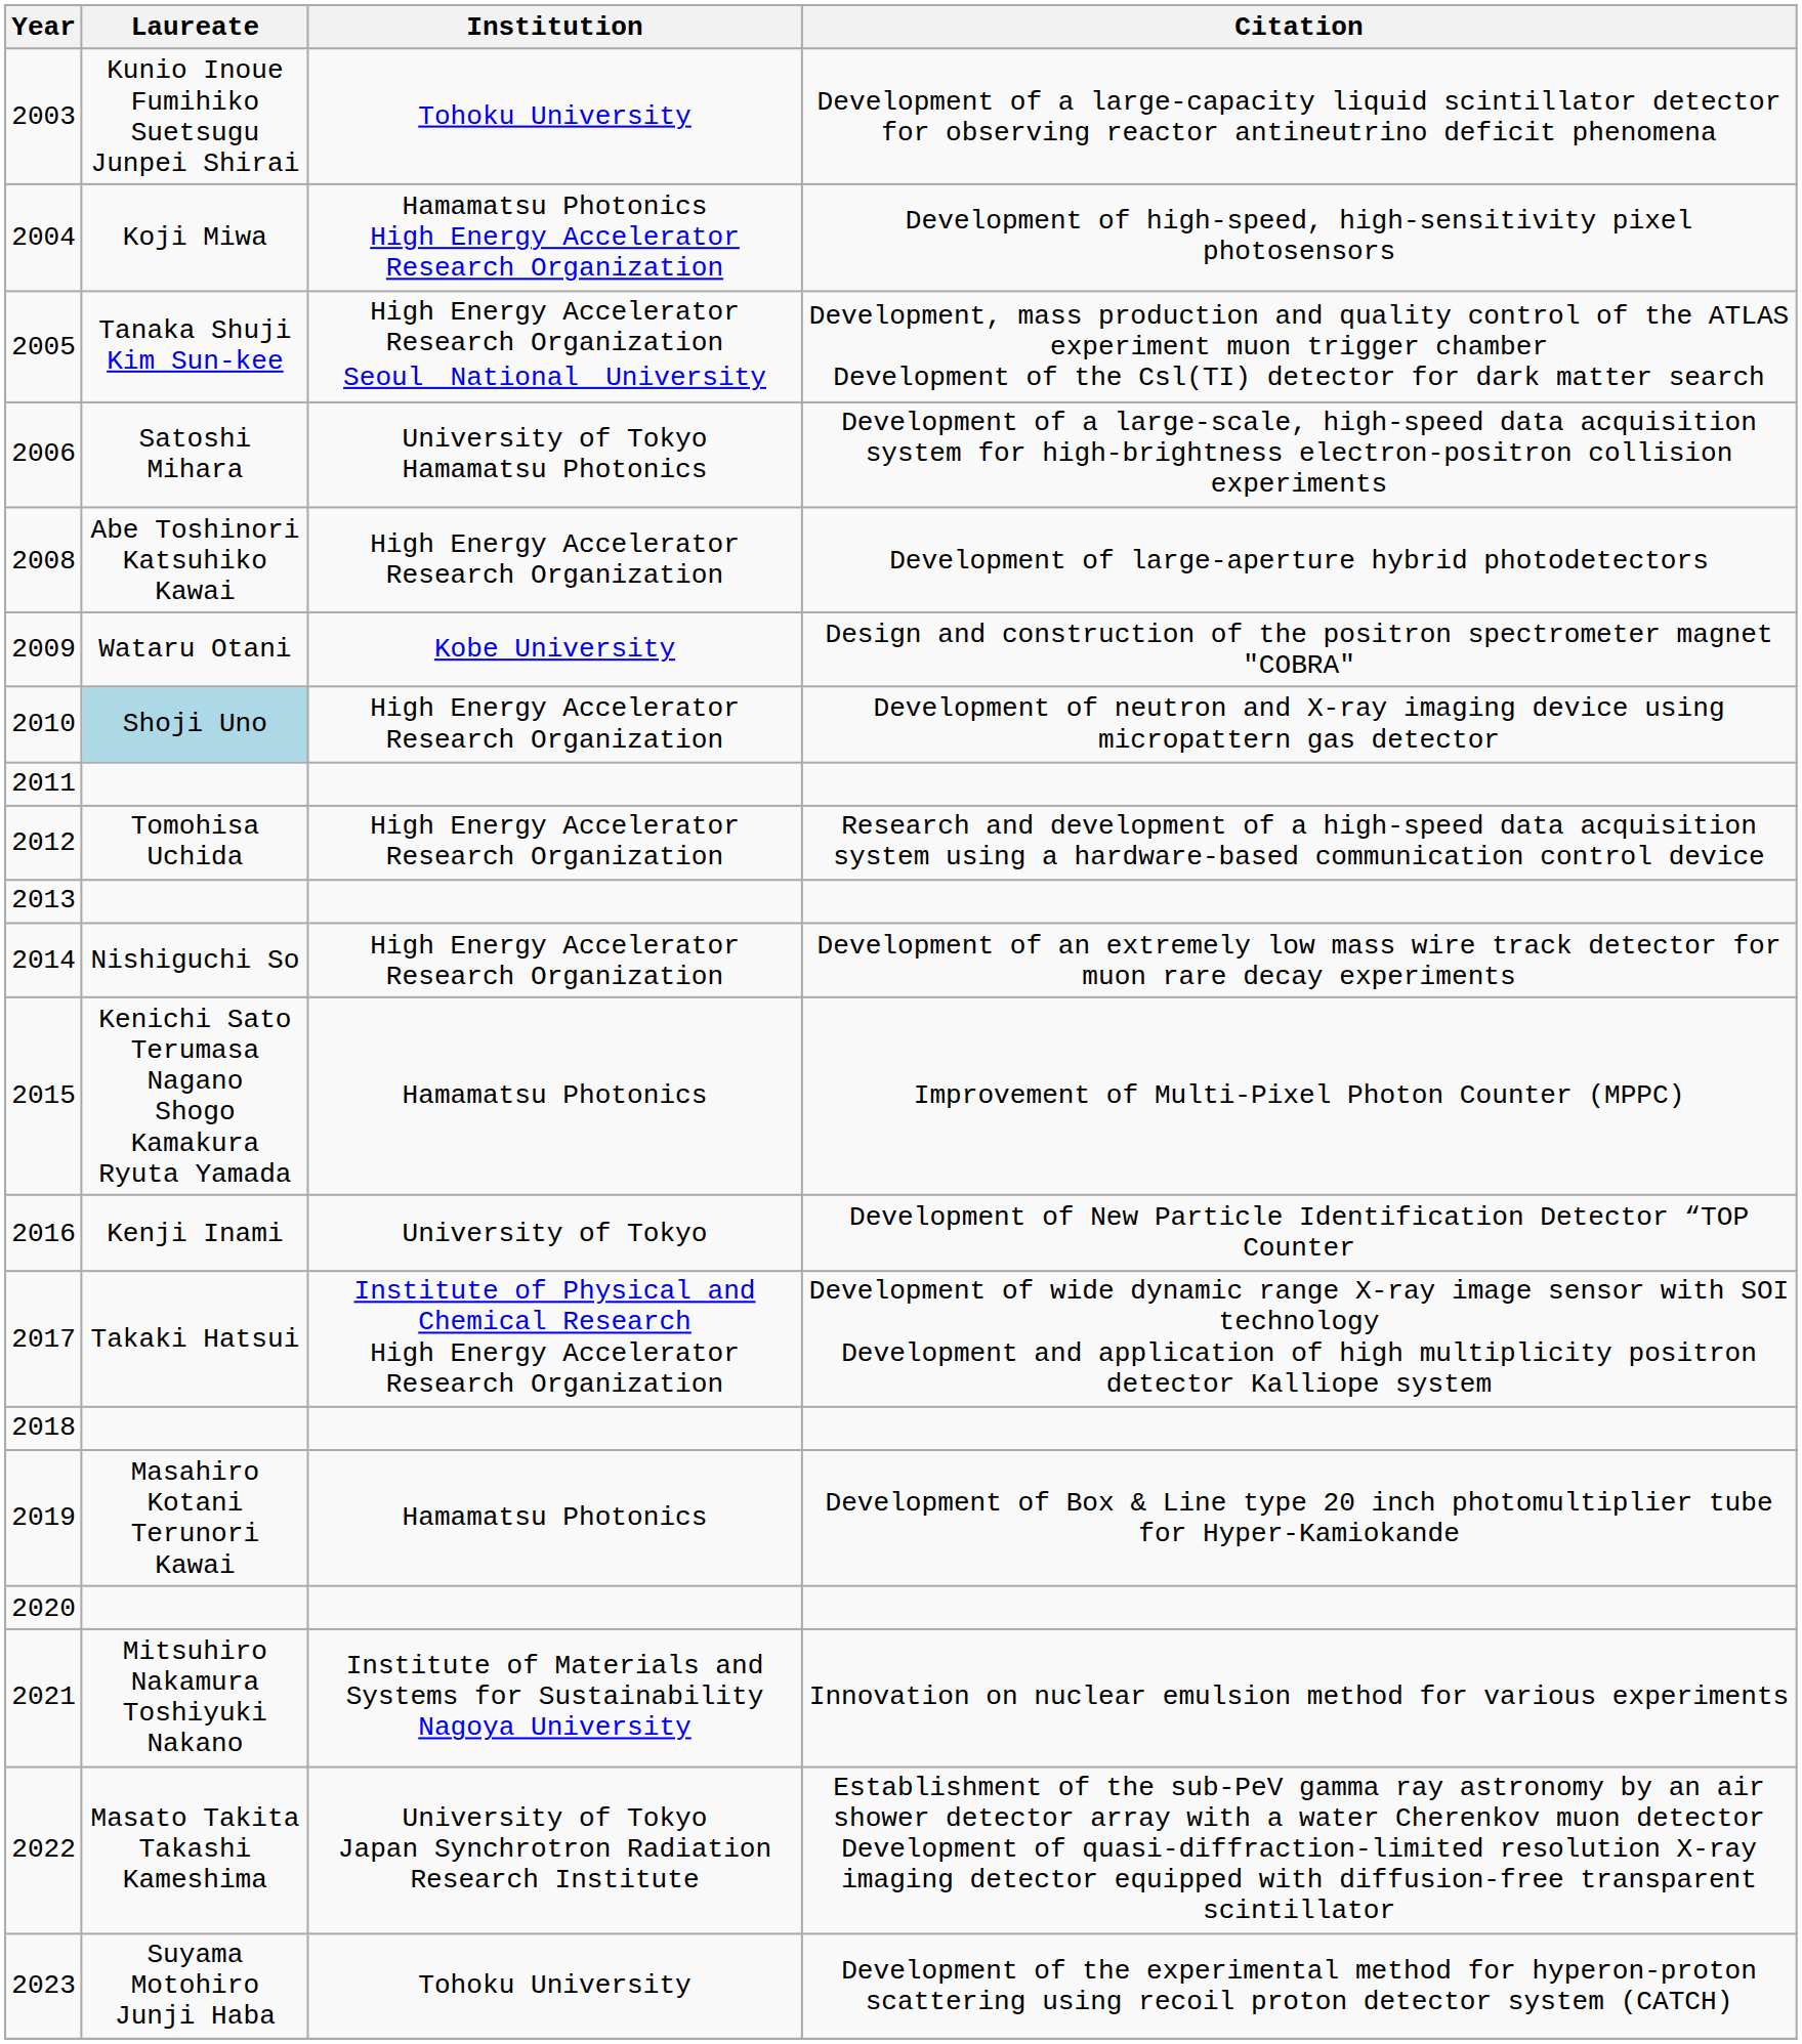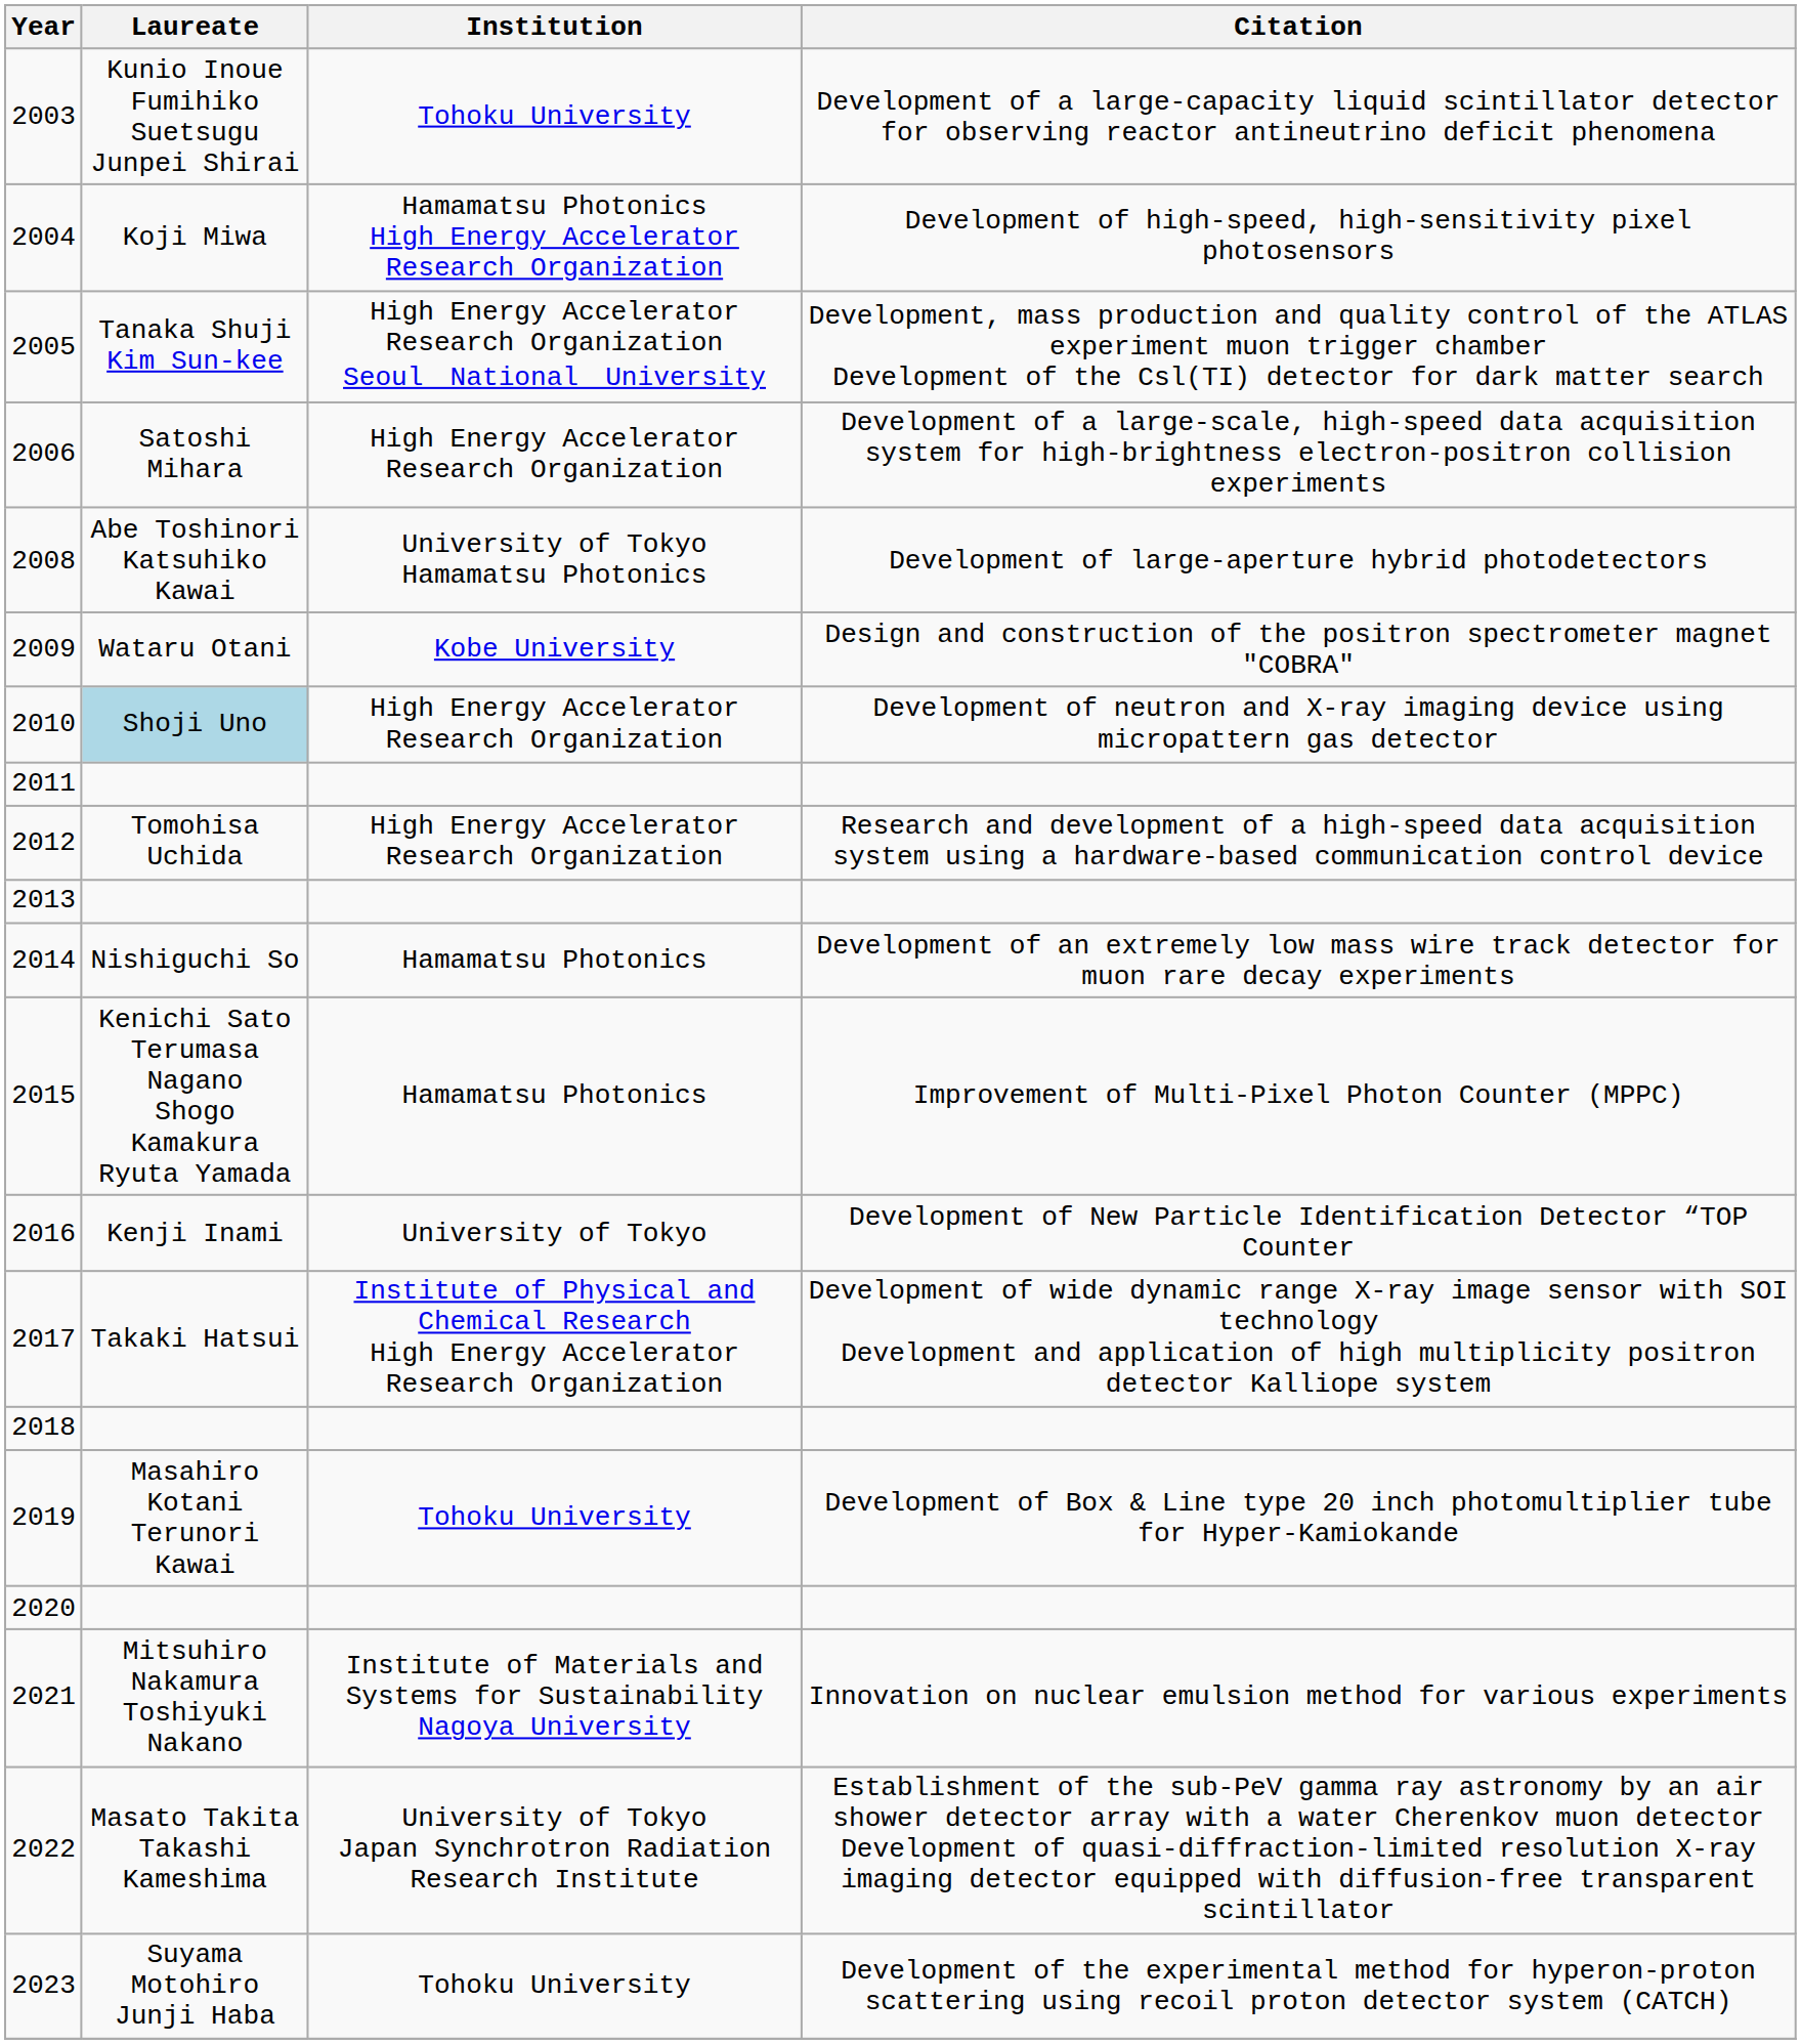 <table class="wikitable" style="text-align:center;">
 <tr>
 <th>Year</th>
 <th>Laureate</th>
 <th>Institution</th>
 <th>Citation</th>
 </tr>
 <tr>
 <td>2003</td>
 <td>Kunio Inoue<br>Fumihiko Suetsugu<br>Junpei Shirai</td>
 <td><a href='#'>Tohoku University</a></td>
 <td>Development of a large-capacity liquid scintillator detector for observing reactor antineutrino deficit phenomena</td>
 </tr>
 <tr>
 <td>2004</td>
 <td>Koji Miwa</td>
 <td>Hamamatsu Photonics<br><a href='#'>High Energy Accelerator Research Organization</a></td>
 <td>Development of high-speed, high-sensitivity pixel photosensors</td>
 </tr>
 <tr>
 <td>2005</td>
 <td>Tanaka Shuji<br><a href='#'>Kim Sun-kee</a></td>
 <td>High Energy Accelerator Research Organization<br><a href='#'>Seoul　National　University</a></td>
 <td>Development, mass production and quality control of the ATLAS experiment muon trigger chamber<br>Development of the Csl(TI) detector for dark matter search</td>
 </tr>
 <tr>
 <td>2006</td>
 <td>Satoshi Mihara</td>
-<td>University of Tokyo<br>Hamamatsu Photonics</td>
+<td>High Energy Accelerator Research Organization</td>
 <td>Development of a large-scale, high-speed data acquisition system for high-brightness electron-positron collision experiments</td>
 </tr>
 <tr>
 <td>2008</td>
 <td>Abe Toshinori<br>Katsuhiko Kawai</td>
-<td>High Energy Accelerator Research Organization</td>
+<td>University of Tokyo<br>Hamamatsu Photonics</td>
 <td>Development of large-aperture hybrid photodetectors</td>
 </tr>
 <tr>
 <td>2009</td>
 <td>Wataru Otani</td>
 <td><a href='#'>Kobe University</a></td>
 <td>Design and construction of the positron spectrometer magnet "COBRA"</td>
 </tr>
 <tr>
 <td>2010</td>
 <td style="background: lightblue;">Shoji Uno</td>
 <td>High Energy Accelerator Research Organization</td>
 <td>Development of neutron and X-ray imaging device using micropattern gas detector</td>
 </tr>
 <tr>
 <td>2011</td>
 <td></td>
 <td></td>
 <td></td>
 </tr>
 <tr>
 <td>2012</td>
 <td>Tomohisa Uchida</td>
 <td>High Energy Accelerator Research Organization</td>
 <td>Research and development of a high-speed data acquisition system using a hardware-based communication control device</td>
 </tr>
 <tr>
 <td>2013</td>
 <td></td>
 <td></td>
 <td></td>
 </tr>
 <tr>
 <td>2014</td>
 <td>Nishiguchi So</td>
-<td>High Energy Accelerator Research Organization</td>
+<td>Hamamatsu Photonics</td>
 <td>Development of an extremely low mass wire track detector for muon rare decay experiments</td>
 </tr>
 <tr>
 <td>2015</td>
 <td>Kenichi Sato<br>Terumasa Nagano<br>Shogo Kamakura<br>Ryuta Yamada</td>
 <td>Hamamatsu Photonics</td>
 <td>Improvement of Multi-Pixel Photon Counter (MPPC)</td>
 </tr>
 <tr>
 <td>2016</td>
 <td>Kenji Inami</td>
 <td>University of Tokyo</td>
 <td>Development of New Particle Identification Detector “TOP Counter</td>
 </tr>
 <tr>
 <td>2017</td>
 <td>Takaki Hatsui</td>
 <td><a href='#'>Institute of Physical and Chemical Research</a><br>High Energy Accelerator Research Organization</td>
 <td>Development of wide dynamic range X-ray image sensor with SOI technology<br>Development and application of high multiplicity positron detector Kalliope system</td>
 </tr>
 <tr>
 <td>2018</td>
 <td></td>
 <td></td>
 <td></td>
 </tr>
 <tr>
 <td>2019</td>
 <td>Masahiro Kotani<br>Terunori Kawai</td>
-<td>Hamamatsu Photonics</td>
+<td><a href='#'>Tohoku University</a></td>
 <td>Development of Box & Line type 20 inch photomultiplier tube for Hyper-Kamiokande</td>
 </tr>
 <tr>
 <td>2020</td>
 <td></td>
 <td></td>
 <td></td>
 </tr>
 <tr>
 <td>2021</td>
 <td>Mitsuhiro Nakamura<br>Toshiyuki Nakano</td>
 <td>Institute of Materials and Systems for Sustainability<br><a href='#'>Nagoya University</a></td>
 <td>Innovation on nuclear emulsion method for various experiments</td>
 </tr>
 <tr>
 <td>2022</td>
 <td>Masato Takita<br>Takashi Kameshima</td>
 <td>University of Tokyo<br>Japan Synchrotron Radiation Research Institute</td>
 <td>Establishment of the sub-PeV gamma ray astronomy by an air shower detector array with a water Cherenkov muon detector<br>Development of quasi-diffraction-limited resolution X-ray imaging detector equipped with diffusion-free transparent scintillator</td>
 </tr>
 <tr>
 <td>2023</td>
 <td>Suyama Motohiro<br>Junji Haba</td>
 <td>Tohoku University</td>
 <td>Development of the experimental method for hyperon-proton scattering using recoil proton detector system (CATCH)</td>
 </tr>
 <tr>
 </tr>
 </table>
